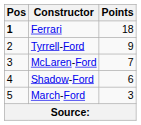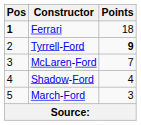 <table class="wikitable" style="font-size: 95%;">
 <tr>
 <th>Pos</th>
 <th>Constructor</th>
 <th>Points</th>
 </tr>
 <tr>
 <td><strong>1</strong></td>
 <td> <a href='#'>Ferrari</a></td>
 <td align="right">18</td>
 </tr>
 <tr>
 <td>2</td>
 <td> <a href='#'>Tyrrell</a>-<a href='#'>Ford</a></td>
-<td align="right">9</td>
+<td align="right"><strong>9</strong></td>
 </tr>
 <tr>
 <td>3</td>
 <td> <a href='#'>McLaren</a>-<a href='#'>Ford</a></td>
 <td align="right">7</td>
 </tr>
 <tr>
 <td>4</td>
 <td> <a href='#'>Shadow</a>-<a href='#'>Ford</a></td>
-<td align="right">6</td>
+<td align="right">4</td>
 </tr>
 <tr>
 <td>5</td>
 <td> <a href='#'>March</a>-<a href='#'>Ford</a></td>
 <td align="right">3</td>
 </tr>
 <tr>
 <th colspan=4>Source:</th>
 </tr>
 </table>
